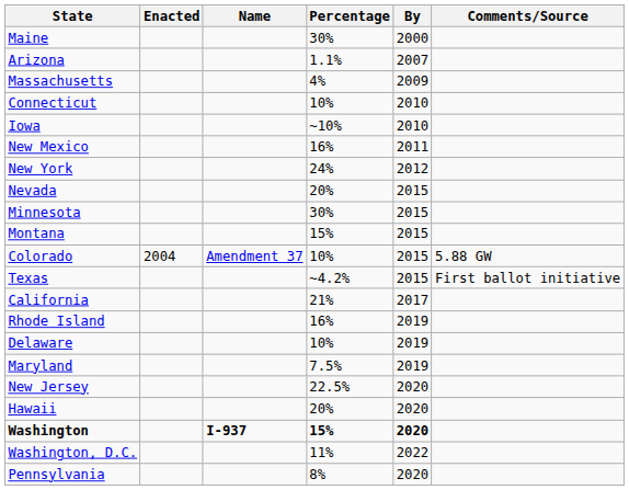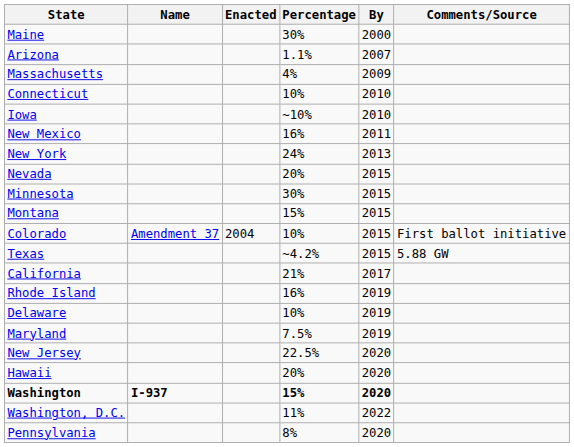 <table class="wikitable sortable">
 <tr>
 <th>State</th>
+<th>Name</th>
 <th>Enacted</th>
-<th>Name</th>
 <th>Percentage</th>
 <th>By</th>
 <th>Comments/Source</th>
 </tr>
 <tr>
 <td><a href='#'>Maine</a></td>
 <td></td>
 <td></td>
 <td>30%</td>
 <td>2000</td>
 <td></td>
 </tr>
 <tr>
 <td><a href='#'>Arizona</a></td>
 <td></td>
 <td></td>
 <td>1.1%</td>
 <td>2007</td>
 <td></td>
 </tr>
 <tr>
 <td><a href='#'>Massachusetts</a></td>
 <td></td>
 <td></td>
 <td>4%</td>
 <td>2009</td>
 <td></td>
 </tr>
 <tr>
 <td><a href='#'>Connecticut</a></td>
 <td></td>
 <td></td>
 <td>10%</td>
 <td>2010</td>
 <td></td>
 </tr>
 <tr>
 <td><a href='#'>Iowa</a></td>
 <td></td>
 <td></td>
 <td>~10%</td>
 <td>2010</td>
 <td></td>
 </tr>
 <tr>
 <td><a href='#'>New Mexico</a></td>
 <td></td>
 <td></td>
 <td>16%</td>
 <td>2011</td>
 <td></td>
 </tr>
 <tr>
 <td><a href='#'>New York</a></td>
 <td></td>
 <td></td>
 <td>24%</td>
-<td>2012</td>
+<td>2013</td>
 <td></td>
 </tr>
 <tr>
 <td><a href='#'>Nevada</a></td>
 <td></td>
 <td></td>
 <td>20%</td>
 <td>2015</td>
 <td></td>
 </tr>
 <tr>
 <td><a href='#'>Minnesota</a></td>
 <td></td>
 <td></td>
 <td>30%</td>
 <td>2015</td>
 <td></td>
 </tr>
 <tr>
 <td><a href='#'>Montana</a></td>
 <td></td>
 <td></td>
 <td>15%</td>
 <td>2015</td>
 <td></td>
 </tr>
 <tr>
 <td><a href='#'>Colorado</a></td>
+<td><a href='#'>Amendment 37</a></td>
 <td>2004</td>
-<td><a href='#'>Amendment 37</a></td>
 <td>10%</td>
 <td>2015</td>
-<td>5.88 GW</td>
+<td>First ballot initiative</td>
 </tr>
 <tr>
 <td><a href='#'>Texas</a></td>
 <td></td>
 <td></td>
 <td>~4.2%</td>
 <td>2015</td>
-<td>First ballot initiative</td>
+<td>5.88 GW</td>
 </tr>
 <tr>
 <td><a href='#'>California</a></td>
 <td></td>
 <td></td>
 <td>21%</td>
 <td>2017</td>
 <td></td>
 </tr>
 <tr>
 <td><a href='#'>Rhode Island</a></td>
 <td></td>
 <td></td>
 <td>16%</td>
 <td>2019</td>
 <td></td>
 </tr>
 <tr>
 <td><a href='#'>Delaware</a></td>
 <td></td>
 <td></td>
 <td>10%</td>
 <td>2019</td>
 <td></td>
 </tr>
 <tr>
 <td><a href='#'>Maryland</a></td>
 <td></td>
 <td></td>
 <td>7.5%</td>
 <td>2019</td>
 <td></td>
 </tr>
 <tr>
 <td><a href='#'>New Jersey</a></td>
 <td></td>
 <td></td>
 <td>22.5%</td>
 <td>2020</td>
 <td></td>
 </tr>
 <tr>
 <td><a href='#'>Hawaii</a></td>
 <td></td>
 <td></td>
 <td>20%</td>
 <td>2020</td>
 <td></td>
 </tr>
 <tr>
 <td><strong>Washington</strong></td>
+<td><strong>I-937</strong></td>
 <td></td>
-<td><strong>I-937</strong></td>
 <td><strong>15%</strong></td>
 <td><strong>2020</strong></td>
 <td></td>
 </tr>
 <tr>
 <td><a href='#'>Washington, D.C.</a></td>
 <td></td>
 <td></td>
 <td>11%</td>
 <td>2022</td>
 <td></td>
 </tr>
 <tr>
 <td><a href='#'>Pennsylvania</a></td>
 <td></td>
 <td></td>
 <td>8%</td>
 <td>2020</td>
 <td></td>
 </tr>
 </table>
